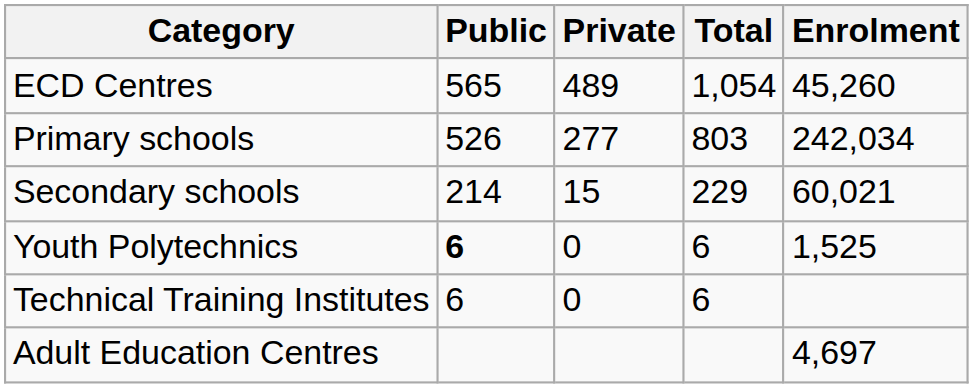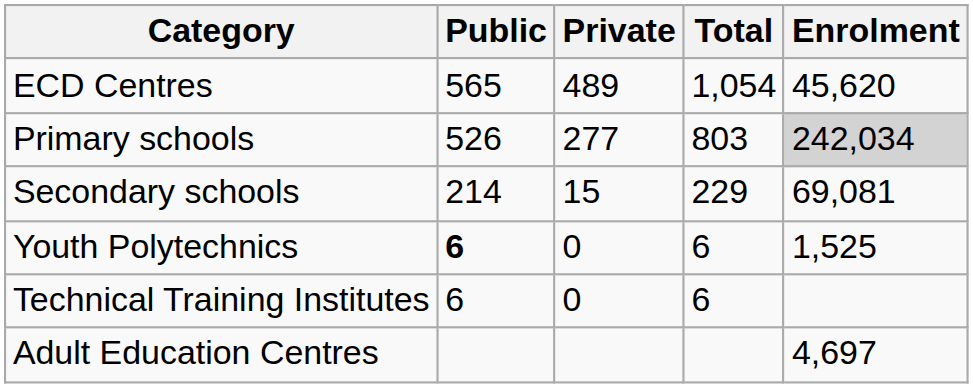 <table class="wikitable">
 <tr>
 <th>Category</th>
 <th>Public</th>
 <th>Private</th>
 <th>Total</th>
 <th>Enrolment</th>
 </tr>
 <tr>
 <td>ECD Centres</td>
 <td>565</td>
 <td>489</td>
 <td>1,054</td>
-<td>45,260</td>
+<td>45,620</td>
 </tr>
 <tr>
 <td>Primary schools</td>
 <td>526</td>
 <td>277</td>
 <td>803</td>
-<td>242,034</td>
+<td style="background: lightgrey;">242,034</td>
 </tr>
 <tr>
 <td>Secondary schools</td>
 <td>214</td>
 <td>15</td>
 <td>229</td>
-<td>60,021</td>
+<td>69,081</td>
 </tr>
 <tr>
 <td>Youth Polytechnics</td>
 <td><strong>6</strong></td>
 <td>0</td>
 <td>6</td>
 <td>1,525</td>
 </tr>
 <tr>
 <td>Technical Training Institutes</td>
 <td>6</td>
 <td>0</td>
 <td>6</td>
 <td></td>
 </tr>
 <tr>
 <td>Adult Education Centres</td>
 <td></td>
 <td></td>
 <td></td>
 <td>4,697</td>
 </tr>
 </table>
